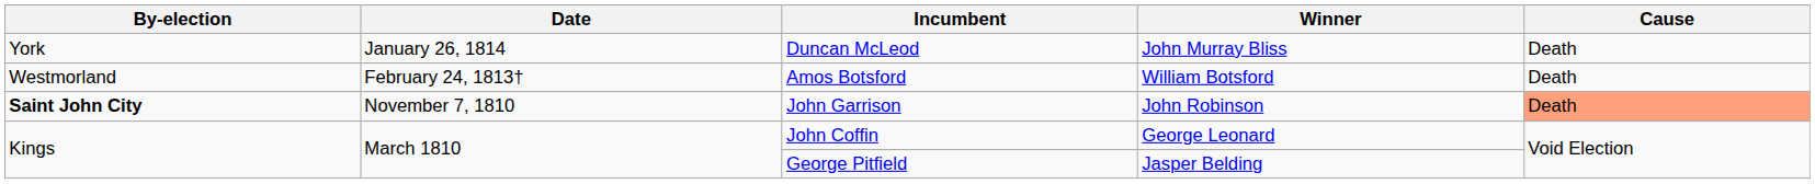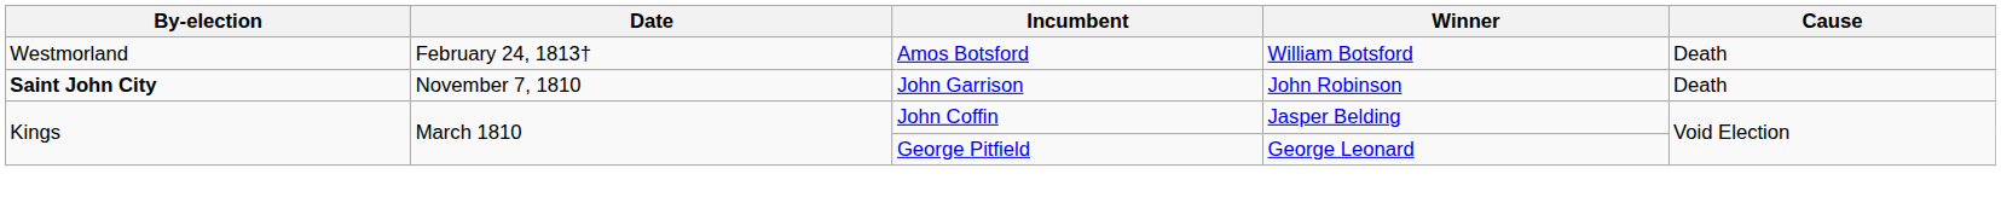 <table class=wikitable style="width:100%">
 <tr>
 <th>By-election</th>
 <th>Date</th>
 <th>Incumbent</th>
 <th>Winner</th>
 <th>Cause</th>
-</tr>
-<tr>
-<td>York</td>
-<td>January 26, 1814</td>
-<td><a href='#'>Duncan McLeod</a></td>
-<td><a href='#'>John Murray Bliss</a></td>
-<td>Death</td>
 </tr>
 <tr>
 <td>Westmorland</td>
 <td>February 24, 1813†</td>
 <td><a href='#'>Amos Botsford</a></td>
 <td><a href='#'>William Botsford</a></td>
 <td>Death</td>
 </tr>
 <tr>
 <td><strong>Saint John City</strong></td>
 <td>November 7, 1810</td>
 <td><a href='#'>John Garrison</a></td>
 <td><a href='#'>John Robinson</a></td>
-<td style="background: lightsalmon;">Death</td>
+<td>Death</td>
 </tr>
 <tr>
 <td rowspan=2>Kings</td>
 <td rowspan=2>March 1810</td>
 <td><a href='#'>John Coffin</a></td>
-<td><a href='#'>George Leonard</a></td>
+<td><a href='#'>Jasper Belding</a></td>
 <td rowspan=2>Void Election</td>
 </tr>
 <tr>
 <td><a href='#'>George Pitfield</a></td>
-<td><a href='#'>Jasper Belding</a></td>
+<td><a href='#'>George Leonard</a></td>
 </tr>
 </table>
